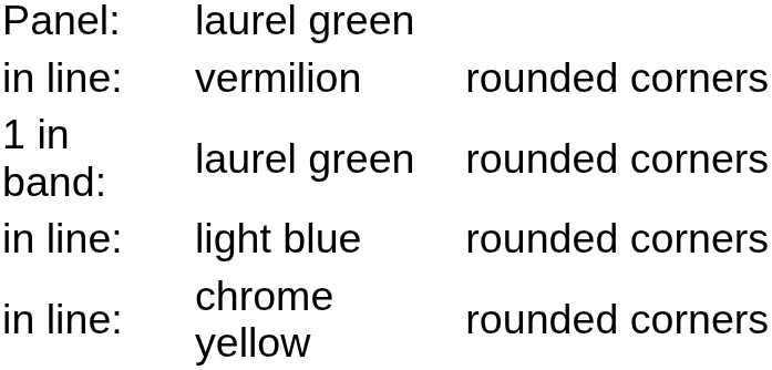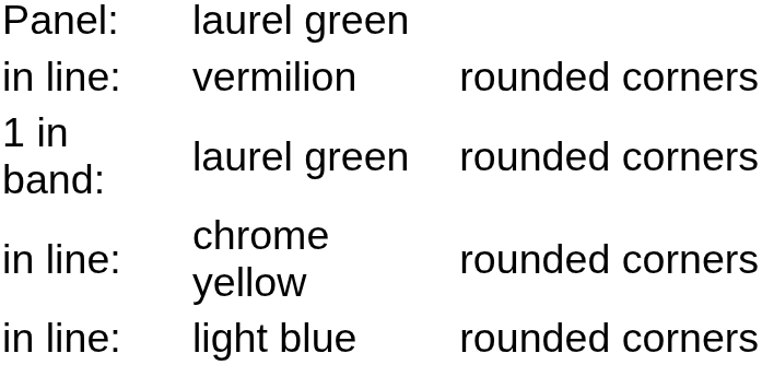 <table>
 <tr>
 <td width="70pt">Panel:</td>
 <td width="100pt">laurel green</td>
 </tr>
 <tr>
 <td> in line:</td>
 <td>vermilion</td>
 <td>rounded corners</td>
 </tr>
 <tr>
 <td>1 in band:</td>
 <td>laurel green</td>
 <td>rounded corners</td>
 </tr>
 <tr>
 <td> in line:</td>
-<td width="100pt">light blue</td>
+<td width="100pt">chrome yellow</td>
 <td>rounded corners</td>
 </tr>
 <tr>
 <td> in line:</td>
-<td width="100pt">chrome yellow</td>
+<td width="100pt">light blue</td>
 <td>rounded corners</td>
 </tr>
 <tr>
 </tr>
 </table>
